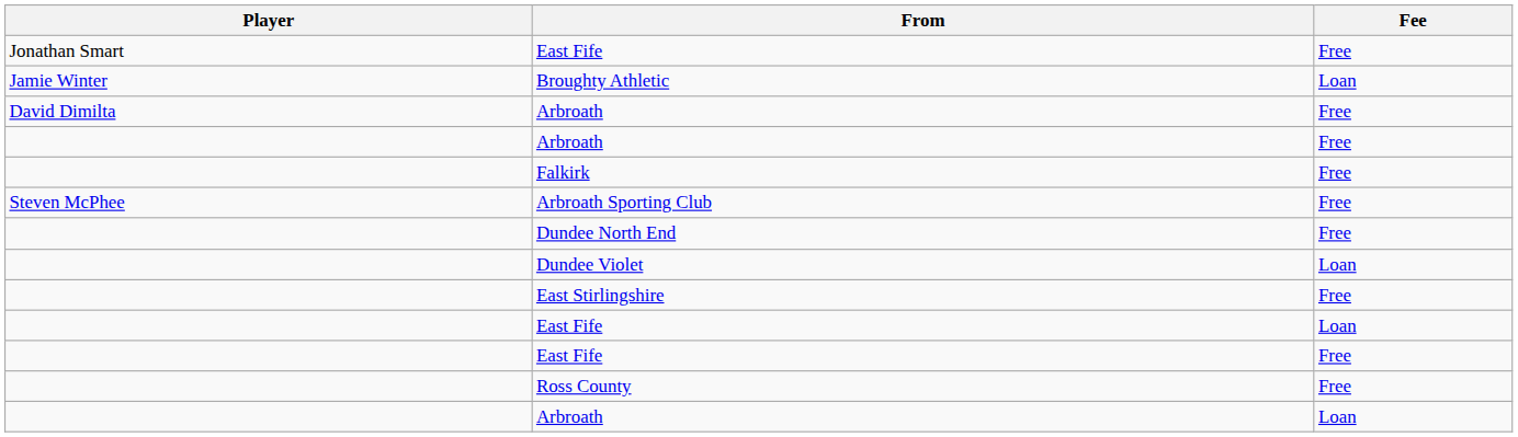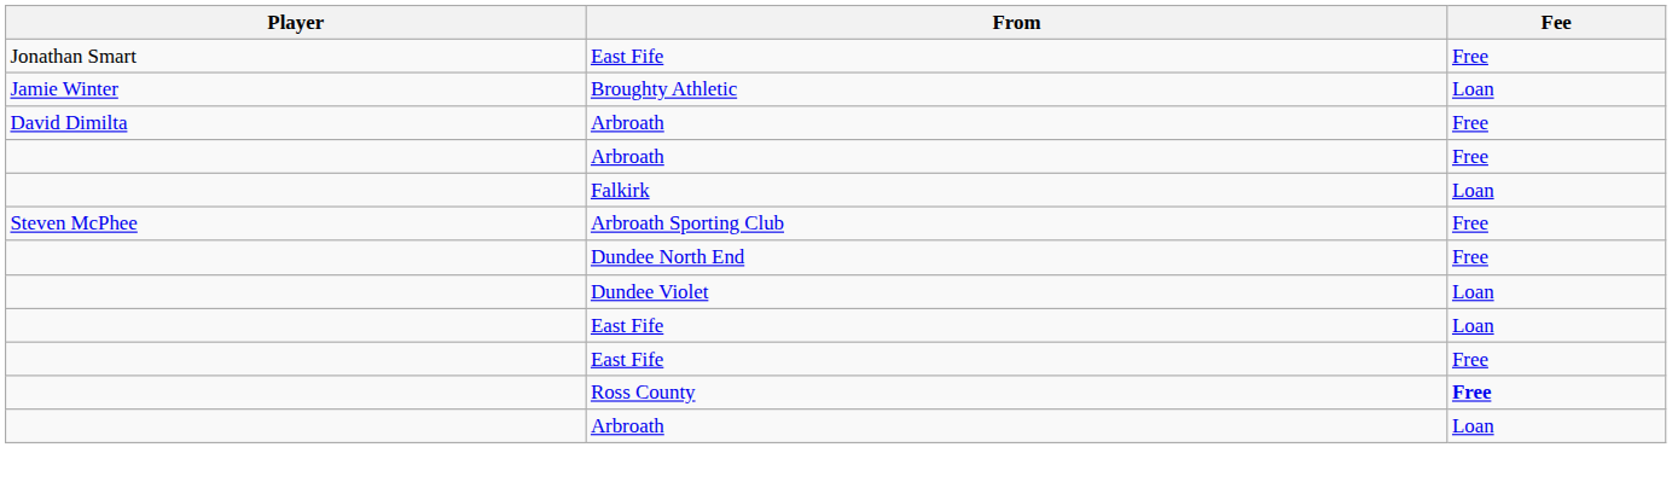 <table class="wikitable" style="text-align:center; font-size:95%;width:98%; text-align:left">
 <tr>
 <th>Player</th>
 <th>From</th>
 <th>Fee</th>
 </tr>
 <tr>
 <td> Jonathan Smart</td>
 <td> <a href='#'>East Fife</a></td>
 <td><a href='#'>Free</a></td>
 </tr>
 <tr>
 <td> <a href='#'>Jamie Winter</a></td>
 <td> <a href='#'>Broughty Athletic</a></td>
 <td><a href='#'>Loan</a></td>
 </tr>
 <tr>
 <td> <a href='#'>David Dimilta</a></td>
 <td> <a href='#'>Arbroath</a></td>
 <td><a href='#'>Free</a></td>
 </tr>
 <tr>
 <td> </td>
 <td> <a href='#'>Arbroath</a></td>
 <td><a href='#'>Free</a></td>
 </tr>
 <tr>
 <td> </td>
 <td> <a href='#'>Falkirk</a></td>
-<td><a href='#'>Free</a></td>
+<td><a href='#'>Loan</a></td>
 </tr>
 <tr>
 <td> <a href='#'>Steven McPhee</a></td>
 <td> <a href='#'>Arbroath Sporting Club</a></td>
 <td><a href='#'>Free</a></td>
 </tr>
 <tr>
 <td> </td>
 <td> <a href='#'>Dundee North End</a></td>
 <td><a href='#'>Free</a></td>
 </tr>
 <tr>
 <td> </td>
 <td> <a href='#'>Dundee Violet</a></td>
 <td><a href='#'>Loan</a></td>
 </tr>
 <tr>
 <td> </td>
-<td> <a href='#'>East Stirlingshire</a></td>
-<td><a href='#'>Free</a></td>
-</tr>
-<tr>
-<td> </td>
 <td> <a href='#'>East Fife</a></td>
 <td><a href='#'>Loan</a></td>
 </tr>
 <tr>
 <td> </td>
 <td> <a href='#'>East Fife</a></td>
 <td><a href='#'>Free</a></td>
 </tr>
 <tr>
 <td> </td>
 <td> <a href='#'>Ross County</a></td>
-<td><a href='#'>Free</a></td>
+<td><strong><a href='#'>Free</a></strong></td>
 </tr>
 <tr>
 <td> </td>
 <td> <a href='#'>Arbroath</a></td>
 <td><a href='#'>Loan</a></td>
 </tr>
 </table>
